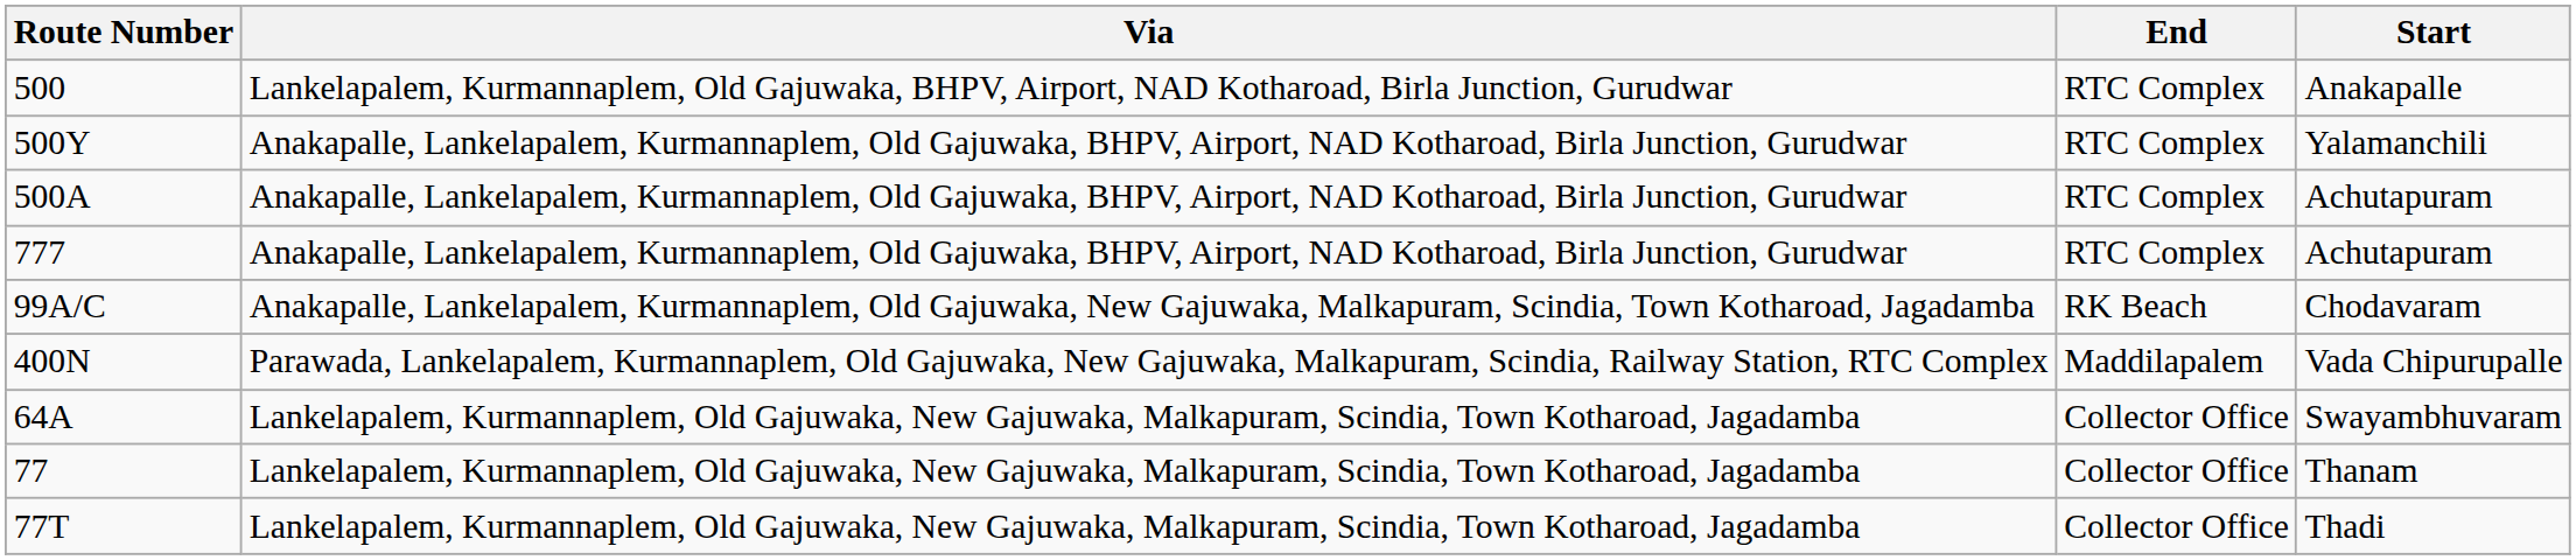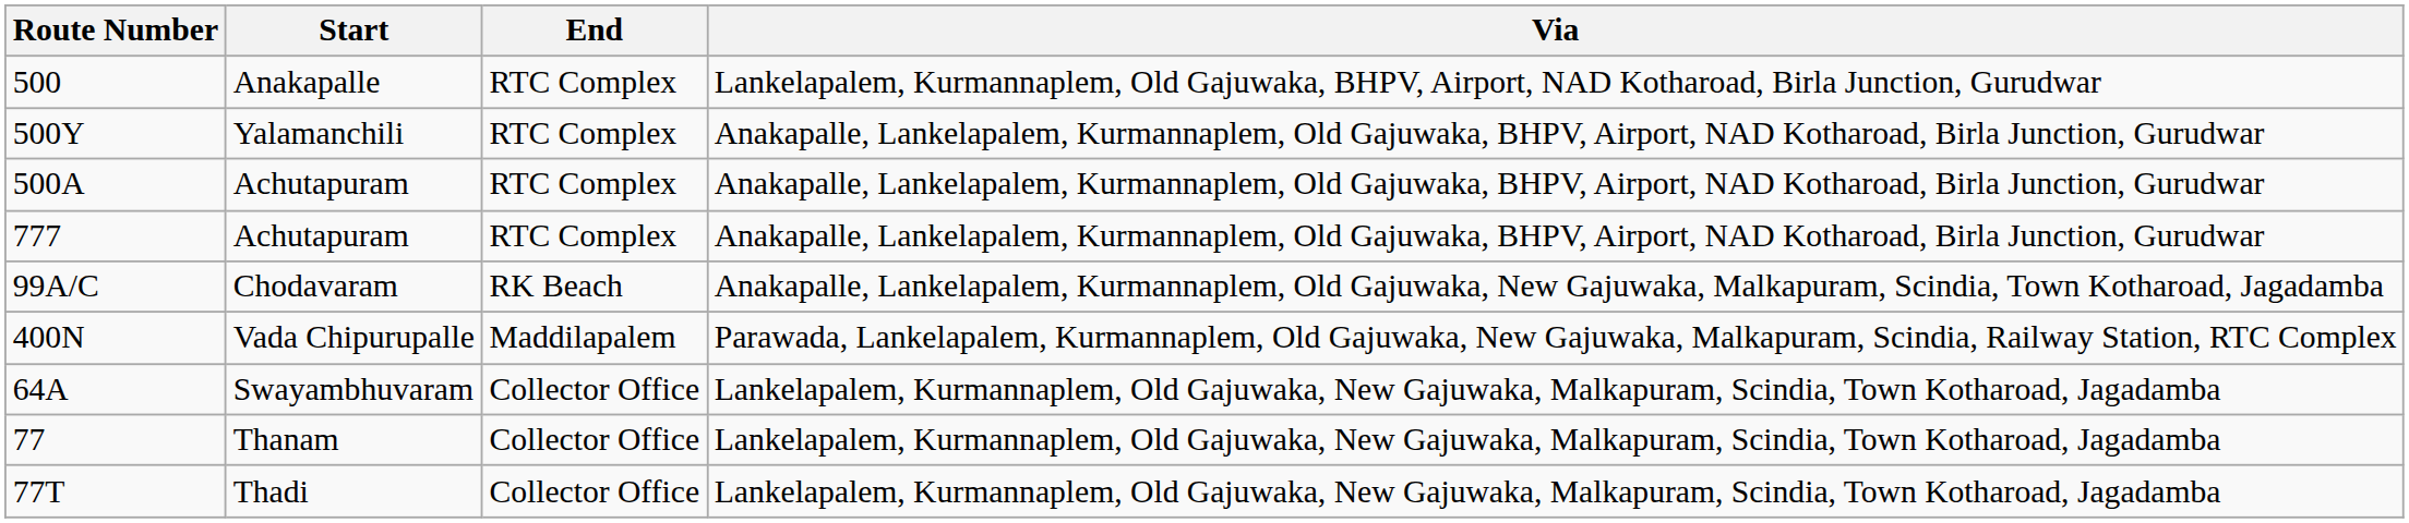 <table class="sortable wikitable">
 <tr>
 <th>Route Number</th>
+<th>Start</th>
+<th>End</th>
 <th>Via</th>
-<th>End</th>
-<th>Start</th>
 </tr>
 <tr>
 <td>500</td>
+<td>Anakapalle</td>
+<td>RTC Complex</td>
 <td>Lankelapalem, Kurmannaplem, Old Gajuwaka, BHPV, Airport, NAD Kotharoad, Birla Junction, Gurudwar</td>
-<td>RTC Complex</td>
-<td>Anakapalle</td>
 </tr>
 <tr>
 <td>500Y</td>
+<td>Yalamanchili</td>
+<td>RTC Complex</td>
 <td>Anakapalle, Lankelapalem, Kurmannaplem, Old Gajuwaka, BHPV, Airport, NAD Kotharoad, Birla Junction, Gurudwar</td>
-<td>RTC Complex</td>
-<td>Yalamanchili</td>
 </tr>
 <tr>
 <td>500A</td>
+<td>Achutapuram</td>
+<td>RTC Complex</td>
 <td>Anakapalle, Lankelapalem, Kurmannaplem, Old Gajuwaka, BHPV, Airport, NAD Kotharoad, Birla Junction, Gurudwar</td>
-<td>RTC Complex</td>
-<td>Achutapuram</td>
 </tr>
 <tr>
 <td>777</td>
+<td>Achutapuram</td>
+<td>RTC Complex</td>
 <td>Anakapalle, Lankelapalem, Kurmannaplem, Old Gajuwaka, BHPV, Airport, NAD Kotharoad, Birla Junction, Gurudwar</td>
-<td>RTC Complex</td>
-<td>Achutapuram</td>
 </tr>
 <tr>
 <td>99A/C</td>
+<td>Chodavaram</td>
+<td>RK Beach</td>
 <td>Anakapalle, Lankelapalem, Kurmannaplem, Old Gajuwaka, New Gajuwaka, Malkapuram, Scindia, Town Kotharoad, Jagadamba</td>
-<td>RK Beach</td>
-<td>Chodavaram</td>
 </tr>
 <tr>
 <td>400N</td>
+<td>Vada Chipurupalle</td>
+<td>Maddilapalem</td>
 <td>Parawada, Lankelapalem, Kurmannaplem, Old Gajuwaka, New Gajuwaka, Malkapuram, Scindia, Railway Station, RTC Complex</td>
-<td>Maddilapalem</td>
-<td>Vada Chipurupalle</td>
 </tr>
 <tr>
 <td>64A</td>
+<td>Swayambhuvaram</td>
+<td>Collector Office</td>
 <td>Lankelapalem, Kurmannaplem, Old Gajuwaka, New Gajuwaka, Malkapuram, Scindia, Town Kotharoad, Jagadamba</td>
-<td>Collector Office</td>
-<td>Swayambhuvaram</td>
 </tr>
 <tr>
 <td>77</td>
+<td>Thanam</td>
+<td>Collector Office</td>
 <td>Lankelapalem, Kurmannaplem, Old Gajuwaka, New Gajuwaka, Malkapuram, Scindia, Town Kotharoad, Jagadamba</td>
-<td>Collector Office</td>
-<td>Thanam</td>
 </tr>
 <tr>
 <td>77T</td>
+<td>Thadi</td>
+<td>Collector Office</td>
 <td>Lankelapalem, Kurmannaplem, Old Gajuwaka, New Gajuwaka, Malkapuram, Scindia, Town Kotharoad, Jagadamba</td>
-<td>Collector Office</td>
-<td>Thadi</td>
 </tr>
 </table>
